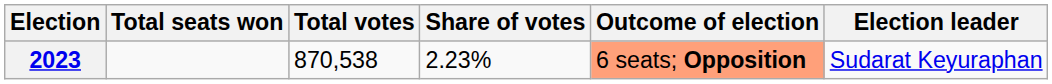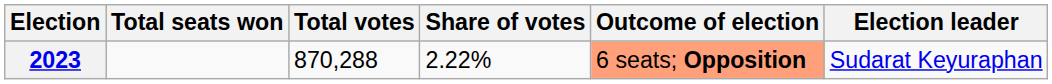 <table class="wikitable">
 <tr>
 <th>Election</th>
 <th>Total seats won</th>
 <th>Total votes</th>
 <th>Share of votes</th>
 <th>Outcome of election</th>
 <th>Election leader</th>
 </tr>
 <tr>
 <th><a href='#'>2023</a></th>
 <td></td>
-<td>870,538 </td>
-<td>2.23%</td>
+<td>870,288 </td>
+<td>2.22%</td>
 <td style="background: lightsalmon;"> 6 seats; <strong>Opposition</strong></td>
 <td><a href='#'>Sudarat Keyuraphan</a></td>
 </tr>
 </table>
